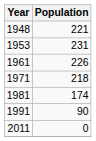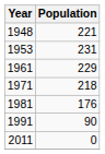 <table class="wikitable sortable" style="float:right; margin-left:1em; text-align:right;">
 <tr>
 <th>Year</th>
 <th>Population</th>
 </tr>
 <tr>
 <td>1948</td>
 <td>221</td>
 </tr>
 <tr>
 <td>1953</td>
 <td>231</td>
 </tr>
 <tr>
 <td>1961</td>
-<td>226</td>
+<td>229</td>
 </tr>
 <tr>
 <td>1971</td>
 <td>218</td>
 </tr>
 <tr>
 <td>1981</td>
-<td>174</td>
+<td>176</td>
 </tr>
 <tr>
 <td>1991</td>
 <td>90</td>
 </tr>
 <tr>
 <td>2011</td>
 <td>0</td>
 </tr>
 <tr>
 </tr>
 </table>
